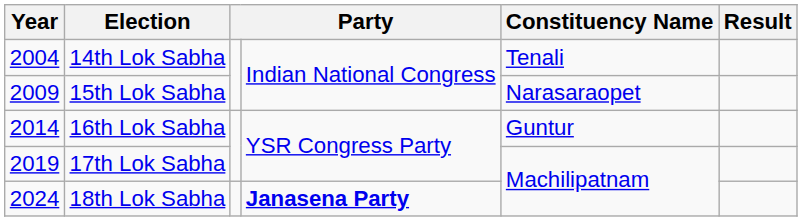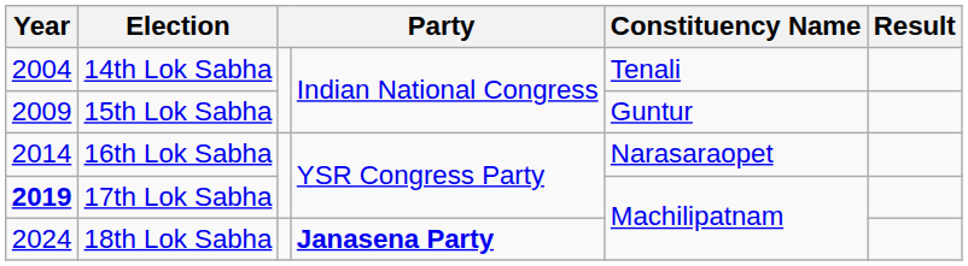 <table class="wikitable">
 <tr>
 <th>Year</th>
 <th>Election</th>
 <th colspan="2">Party</th>
 <th>Constituency Name</th>
 <th>Result</th>
 </tr>
 <tr>
 <td><a href='#'>2004</a></td>
 <td><a href='#'>14th Lok Sabha</a></td>
 <td rowspan="2" bgcolor=></td>
 <td rowspan="2"> <a href='#'>Indian National Congress</a></td>
 <td><a href='#'>Tenali</a></td>
 <td></td>
 </tr>
 <tr>
 <td><a href='#'>2009</a></td>
 <td><a href='#'>15th Lok Sabha</a></td>
-<td><a href='#'>Narasaraopet</a></td>
+<td><a href='#'>Guntur</a></td>
 <td></td>
 </tr>
 <tr>
 <td><a href='#'>2014</a></td>
 <td><a href='#'>16th Lok Sabha</a></td>
 <td rowspan="2" bgcolor=></td>
 <td rowspan="2"> <a href='#'>YSR Congress Party</a></td>
-<td><a href='#'>Guntur</a></td>
+<td><a href='#'>Narasaraopet</a></td>
 <td></td>
 </tr>
 <tr>
-<td><a href='#'>2019</a></td>
+<td><strong><a href='#'>2019</a></strong></td>
 <td><a href='#'>17th Lok Sabha</a></td>
 <td rowspan="2"><a href='#'>Machilipatnam</a></td>
 <td></td>
 </tr>
 <tr>
 <td><a href='#'>2024</a></td>
 <td><a href='#'>18th Lok Sabha</a></td>
 <td bgcolor=></td>
 <td><strong> <a href='#'>Janasena Party</a></strong></td>
 <td></td>
 </tr>
 </table>
